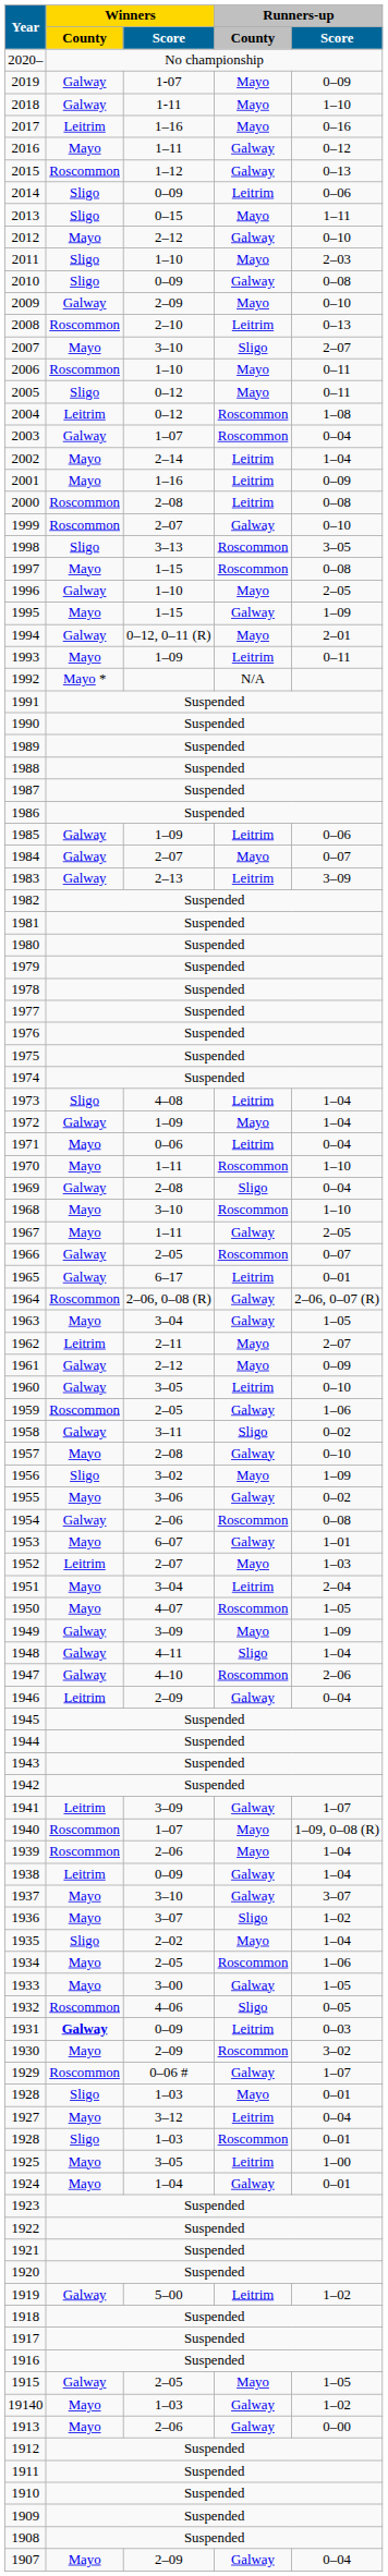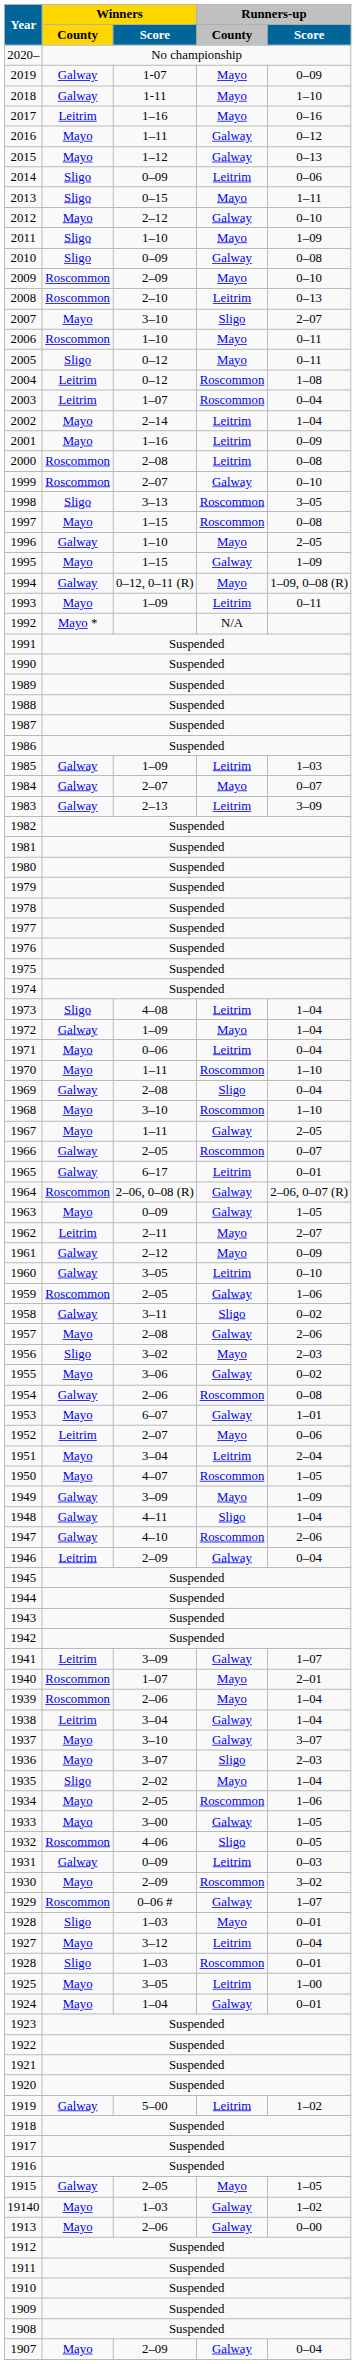 <table class="wikitable" style="text-align:center;">
 <tr>
 <th rowspan="2" style="background:#069; color:white;">Year</th>
 <th colspan="2" style="background:gold;">Winners</th>
 <th colspan="2" style="background:silver;">Runners-up</th>
 </tr>
 <tr>
 <th style="background:gold;">County</th>
 <th style="background:#069; color:white;">Score</th>
 <th style="background:silver;">County</th>
 <th style="background:#069; color:white;">Score</th>
 </tr>
 <tr>
 <td>2020–</td>
 <td colspan="4">No championship</td>
 </tr>
 <tr>
 <td>2019</td>
 <td><a href='#'>Galway</a></td>
 <td>1-07</td>
 <td><a href='#'>Mayo</a></td>
 <td>0–09</td>
 </tr>
 <tr>
 <td>2018</td>
 <td><a href='#'>Galway</a></td>
 <td>1-11</td>
 <td><a href='#'>Mayo</a></td>
 <td>1–10</td>
 </tr>
 <tr>
 <td>2017</td>
 <td><a href='#'>Leitrim</a></td>
 <td>1–16</td>
 <td><a href='#'>Mayo</a></td>
 <td>0–16</td>
 </tr>
 <tr>
 <td>2016</td>
 <td><a href='#'>Mayo</a></td>
 <td>1–11</td>
 <td><a href='#'>Galway</a></td>
 <td>0–12</td>
 </tr>
 <tr>
 <td>2015</td>
-<td><a href='#'>Roscommon</a></td>
+<td><a href='#'>Mayo</a></td>
 <td>1–12</td>
 <td><a href='#'>Galway</a></td>
 <td>0–13</td>
 </tr>
 <tr>
 <td>2014</td>
 <td><a href='#'>Sligo</a></td>
 <td>0–09</td>
 <td><a href='#'>Leitrim</a></td>
 <td>0–06</td>
 </tr>
 <tr>
 <td>2013</td>
 <td><a href='#'>Sligo</a></td>
 <td>0–15</td>
 <td><a href='#'>Mayo</a></td>
 <td>1–11</td>
 </tr>
 <tr>
 <td>2012</td>
 <td><a href='#'>Mayo</a></td>
 <td>2–12</td>
 <td><a href='#'>Galway</a></td>
 <td>0–10</td>
 </tr>
 <tr>
 <td>2011</td>
 <td><a href='#'>Sligo</a></td>
 <td>1–10</td>
 <td><a href='#'>Mayo</a></td>
-<td>2–03</td>
+<td>1–09</td>
 </tr>
 <tr>
 <td>2010</td>
 <td><a href='#'>Sligo</a></td>
 <td>0–09</td>
 <td><a href='#'>Galway</a></td>
 <td>0–08</td>
 </tr>
 <tr>
 <td>2009</td>
-<td><a href='#'>Galway</a></td>
+<td><a href='#'>Roscommon</a></td>
 <td>2–09</td>
 <td><a href='#'>Mayo</a></td>
 <td>0–10</td>
 </tr>
 <tr>
 <td>2008</td>
 <td><a href='#'>Roscommon</a></td>
 <td>2–10</td>
 <td><a href='#'>Leitrim</a></td>
 <td>0–13</td>
 </tr>
 <tr>
 <td>2007</td>
 <td><a href='#'>Mayo</a></td>
 <td>3–10</td>
 <td><a href='#'>Sligo</a></td>
 <td>2–07</td>
 </tr>
 <tr>
 <td>2006</td>
 <td><a href='#'>Roscommon</a></td>
 <td>1–10</td>
 <td><a href='#'>Mayo</a></td>
 <td>0–11</td>
 </tr>
 <tr>
 <td>2005</td>
 <td><a href='#'>Sligo</a></td>
 <td>0–12</td>
 <td><a href='#'>Mayo</a></td>
 <td>0–11</td>
 </tr>
 <tr>
 <td>2004</td>
 <td><a href='#'>Leitrim</a></td>
 <td>0–12</td>
 <td><a href='#'>Roscommon</a></td>
 <td>1–08</td>
 </tr>
 <tr>
 <td>2003</td>
-<td><a href='#'>Galway</a></td>
+<td><a href='#'>Leitrim</a></td>
 <td>1–07</td>
 <td><a href='#'>Roscommon</a></td>
 <td>0–04</td>
 </tr>
 <tr>
 <td>2002</td>
 <td><a href='#'>Mayo</a></td>
 <td>2–14</td>
 <td><a href='#'>Leitrim</a></td>
 <td>1–04</td>
 </tr>
 <tr>
 <td>2001</td>
 <td><a href='#'>Mayo</a></td>
 <td>1–16</td>
 <td><a href='#'>Leitrim</a></td>
 <td>0–09</td>
 </tr>
 <tr>
 <td>2000</td>
 <td><a href='#'>Roscommon</a></td>
 <td>2–08</td>
 <td><a href='#'>Leitrim</a></td>
 <td>0–08</td>
 </tr>
 <tr>
 <td>1999</td>
 <td><a href='#'>Roscommon</a></td>
 <td>2–07</td>
 <td><a href='#'>Galway</a></td>
 <td>0–10</td>
 </tr>
 <tr>
 <td>1998</td>
 <td><a href='#'>Sligo</a></td>
 <td>3–13</td>
 <td><a href='#'>Roscommon</a></td>
 <td>3–05</td>
 </tr>
 <tr>
 <td>1997</td>
 <td><a href='#'>Mayo</a></td>
 <td>1–15</td>
 <td><a href='#'>Roscommon</a></td>
 <td>0–08</td>
 </tr>
 <tr>
 <td>1996</td>
 <td><a href='#'>Galway</a></td>
 <td>1–10</td>
 <td><a href='#'>Mayo</a></td>
 <td>2–05</td>
 </tr>
 <tr>
 <td>1995</td>
 <td><a href='#'>Mayo</a></td>
 <td>1–15</td>
 <td><a href='#'>Galway</a></td>
 <td>1–09</td>
 </tr>
 <tr>
 <td>1994</td>
 <td><a href='#'>Galway</a></td>
 <td>0–12, 0–11 (R)</td>
 <td><a href='#'>Mayo</a></td>
-<td>2–01</td>
+<td>1–09, 0–08 (R)</td>
 </tr>
 <tr>
 <td>1993</td>
 <td><a href='#'>Mayo</a></td>
 <td>1–09</td>
 <td><a href='#'>Leitrim</a></td>
 <td>0–11</td>
 </tr>
 <tr>
 <td>1992</td>
 <td><a href='#'>Mayo</a> *</td>
 <td></td>
 <td>N/A</td>
 <td></td>
 </tr>
 <tr>
 <td>1991</td>
 <td colspan="4">Suspended</td>
 </tr>
 <tr>
 <td>1990</td>
 <td colspan="4">Suspended</td>
 </tr>
 <tr>
 <td>1989</td>
 <td colspan="4">Suspended</td>
 </tr>
 <tr>
 <td>1988</td>
 <td colspan="4">Suspended</td>
 </tr>
 <tr>
 <td>1987</td>
 <td colspan="4">Suspended</td>
 </tr>
 <tr>
 <td>1986</td>
 <td colspan="4">Suspended</td>
 </tr>
 <tr>
 <td>1985</td>
 <td><a href='#'>Galway</a></td>
 <td>1–09</td>
 <td><a href='#'>Leitrim</a></td>
-<td>0–06</td>
+<td>1–03</td>
 </tr>
 <tr>
 <td>1984</td>
 <td><a href='#'>Galway</a></td>
 <td>2–07</td>
 <td><a href='#'>Mayo</a></td>
 <td>0–07</td>
 </tr>
 <tr>
 <td>1983</td>
 <td><a href='#'>Galway</a></td>
 <td>2–13</td>
 <td><a href='#'>Leitrim</a></td>
 <td>3–09</td>
 </tr>
 <tr>
 <td>1982</td>
 <td colspan="4">Suspended</td>
 </tr>
 <tr>
 <td>1981</td>
 <td colspan="4">Suspended</td>
 </tr>
 <tr>
 <td>1980</td>
 <td colspan="4">Suspended</td>
 </tr>
 <tr>
 <td>1979</td>
 <td colspan="4">Suspended</td>
 </tr>
 <tr>
 <td>1978</td>
 <td colspan="4">Suspended</td>
 </tr>
 <tr>
 <td>1977</td>
 <td colspan="4">Suspended</td>
 </tr>
 <tr>
 <td>1976</td>
 <td colspan="4">Suspended</td>
 </tr>
 <tr>
 <td>1975</td>
 <td colspan="4">Suspended</td>
 </tr>
 <tr>
 <td>1974</td>
 <td colspan="4">Suspended</td>
 </tr>
 <tr>
 <td>1973</td>
 <td><a href='#'>Sligo</a></td>
 <td>4–08</td>
 <td><a href='#'>Leitrim</a></td>
 <td>1–04</td>
 </tr>
 <tr>
 <td>1972</td>
 <td><a href='#'>Galway</a></td>
 <td>1–09</td>
 <td><a href='#'>Mayo</a></td>
 <td>1–04</td>
 </tr>
 <tr>
 <td>1971</td>
 <td><a href='#'>Mayo</a></td>
 <td>0–06</td>
 <td><a href='#'>Leitrim</a></td>
 <td>0–04</td>
 </tr>
 <tr>
 <td>1970</td>
 <td><a href='#'>Mayo</a></td>
 <td>1–11</td>
 <td><a href='#'>Roscommon</a></td>
 <td>1–10</td>
 </tr>
 <tr>
 <td>1969</td>
 <td><a href='#'>Galway</a></td>
 <td>2–08</td>
 <td><a href='#'>Sligo</a></td>
 <td>0–04</td>
 </tr>
 <tr>
 <td>1968</td>
 <td><a href='#'>Mayo</a></td>
 <td>3–10</td>
 <td><a href='#'>Roscommon</a></td>
 <td>1–10</td>
 </tr>
 <tr>
 <td>1967</td>
 <td><a href='#'>Mayo</a></td>
 <td>1–11</td>
 <td><a href='#'>Galway</a></td>
 <td>2–05</td>
 </tr>
 <tr>
 <td>1966</td>
 <td><a href='#'>Galway</a></td>
 <td>2–05</td>
 <td><a href='#'>Roscommon</a></td>
 <td>0–07</td>
 </tr>
 <tr>
 <td>1965</td>
 <td><a href='#'>Galway</a></td>
 <td>6–17</td>
 <td><a href='#'>Leitrim</a></td>
 <td>0–01</td>
 </tr>
 <tr>
 <td>1964</td>
 <td><a href='#'>Roscommon</a></td>
 <td>2–06, 0–08 (R)</td>
 <td><a href='#'>Galway</a></td>
 <td>2–06, 0–07 (R)</td>
 </tr>
 <tr>
 <td>1963</td>
 <td><a href='#'>Mayo</a></td>
-<td>3–04</td>
+<td>0–09</td>
 <td><a href='#'>Galway</a></td>
 <td>1–05</td>
 </tr>
 <tr>
 <td>1962</td>
 <td><a href='#'>Leitrim</a></td>
 <td>2–11</td>
 <td><a href='#'>Mayo</a></td>
 <td>2–07</td>
 </tr>
 <tr>
 <td>1961</td>
 <td><a href='#'>Galway</a></td>
 <td>2–12</td>
 <td><a href='#'>Mayo</a></td>
 <td>0–09</td>
 </tr>
 <tr>
 <td>1960</td>
 <td><a href='#'>Galway</a></td>
 <td>3–05</td>
 <td><a href='#'>Leitrim</a></td>
 <td>0–10</td>
 </tr>
 <tr>
 <td>1959</td>
 <td><a href='#'>Roscommon</a></td>
 <td>2–05</td>
 <td><a href='#'>Galway</a></td>
 <td>1–06</td>
 </tr>
 <tr>
 <td>1958</td>
 <td><a href='#'>Galway</a></td>
 <td>3–11</td>
 <td><a href='#'>Sligo</a></td>
 <td>0–02</td>
 </tr>
 <tr>
 <td>1957</td>
 <td><a href='#'>Mayo</a></td>
 <td>2–08</td>
 <td><a href='#'>Galway</a></td>
-<td>0–10</td>
+<td>2–06</td>
 </tr>
 <tr>
 <td>1956</td>
 <td><a href='#'>Sligo</a></td>
 <td>3–02</td>
 <td><a href='#'>Mayo</a></td>
-<td>1–09</td>
+<td>2–03</td>
 </tr>
 <tr>
 <td>1955</td>
 <td><a href='#'>Mayo</a></td>
 <td>3–06</td>
 <td><a href='#'>Galway</a></td>
 <td>0–02</td>
 </tr>
 <tr>
 <td>1954</td>
 <td><a href='#'>Galway</a></td>
 <td>2–06</td>
 <td><a href='#'>Roscommon</a></td>
 <td>0–08</td>
 </tr>
 <tr>
 <td>1953</td>
 <td><a href='#'>Mayo</a></td>
 <td>6–07</td>
 <td><a href='#'>Galway</a></td>
 <td>1–01</td>
 </tr>
 <tr>
 <td>1952</td>
 <td><a href='#'>Leitrim</a></td>
 <td>2–07</td>
 <td><a href='#'>Mayo</a></td>
-<td>1–03</td>
+<td>0–06</td>
 </tr>
 <tr>
 <td>1951</td>
 <td><a href='#'>Mayo</a></td>
 <td>3–04</td>
 <td><a href='#'>Leitrim</a></td>
 <td>2–04</td>
 </tr>
 <tr>
 <td>1950</td>
 <td><a href='#'>Mayo</a></td>
 <td>4–07</td>
 <td><a href='#'>Roscommon</a></td>
 <td>1–05</td>
 </tr>
 <tr>
 <td>1949</td>
 <td><a href='#'>Galway</a></td>
 <td>3–09</td>
 <td><a href='#'>Mayo</a></td>
 <td>1–09</td>
 </tr>
 <tr>
 <td>1948</td>
 <td><a href='#'>Galway</a></td>
 <td>4–11</td>
 <td><a href='#'>Sligo</a></td>
 <td>1–04</td>
 </tr>
 <tr>
 <td>1947</td>
 <td><a href='#'>Galway</a></td>
 <td>4–10</td>
 <td><a href='#'>Roscommon</a></td>
 <td>2–06</td>
 </tr>
 <tr>
 <td>1946</td>
 <td><a href='#'>Leitrim</a></td>
 <td>2–09</td>
 <td><a href='#'>Galway</a></td>
 <td>0–04</td>
 </tr>
 <tr>
 <td>1945</td>
 <td colspan="4">Suspended</td>
 </tr>
 <tr>
 <td>1944</td>
 <td colspan="4">Suspended</td>
 </tr>
 <tr>
 <td>1943</td>
 <td colspan="4">Suspended</td>
 </tr>
 <tr>
 <td>1942</td>
 <td colspan="4">Suspended</td>
 </tr>
 <tr>
 <td>1941</td>
 <td><a href='#'>Leitrim</a></td>
 <td>3–09</td>
 <td><a href='#'>Galway</a></td>
 <td>1–07</td>
 </tr>
 <tr>
 <td>1940</td>
 <td><a href='#'>Roscommon</a></td>
 <td>1–07</td>
 <td><a href='#'>Mayo</a></td>
-<td>1–09, 0–08 (R)</td>
+<td>2–01</td>
 </tr>
 <tr>
 <td>1939</td>
 <td><a href='#'>Roscommon</a></td>
 <td>2–06</td>
 <td><a href='#'>Mayo</a></td>
 <td>1–04</td>
 </tr>
 <tr>
 <td>1938</td>
 <td><a href='#'>Leitrim</a></td>
-<td>0–09</td>
+<td>3–04</td>
 <td><a href='#'>Galway</a></td>
 <td>1–04</td>
 </tr>
 <tr>
 <td>1937</td>
 <td><a href='#'>Mayo</a></td>
 <td>3–10</td>
 <td><a href='#'>Galway</a></td>
 <td>3–07</td>
 </tr>
 <tr>
 <td>1936</td>
 <td><a href='#'>Mayo</a></td>
 <td>3–07</td>
 <td><a href='#'>Sligo</a></td>
-<td>1–02</td>
+<td>2–03</td>
 </tr>
 <tr>
 <td>1935</td>
 <td><a href='#'>Sligo</a></td>
 <td>2–02</td>
 <td><a href='#'>Mayo</a></td>
 <td>1–04</td>
 </tr>
 <tr>
 <td>1934</td>
 <td><a href='#'>Mayo</a></td>
 <td>2–05</td>
 <td><a href='#'>Roscommon</a></td>
 <td>1–06</td>
 </tr>
 <tr>
 <td>1933</td>
 <td><a href='#'>Mayo</a></td>
 <td>3–00</td>
 <td><a href='#'>Galway</a></td>
 <td>1–05</td>
 </tr>
 <tr>
 <td>1932</td>
 <td><a href='#'>Roscommon</a></td>
 <td>4–06</td>
 <td><a href='#'>Sligo</a></td>
 <td>0–05</td>
 </tr>
 <tr>
 <td>1931</td>
-<td><strong><a href='#'>Galway</a></strong></td>
+<td><a href='#'>Galway</a></td>
 <td>0–09</td>
 <td><a href='#'>Leitrim</a></td>
 <td>0–03</td>
 </tr>
 <tr>
 <td>1930</td>
 <td><a href='#'>Mayo</a></td>
 <td>2–09</td>
 <td><a href='#'>Roscommon</a></td>
 <td>3–02</td>
 </tr>
 <tr>
 <td>1929</td>
 <td><a href='#'>Roscommon</a></td>
 <td>0–06 #</td>
 <td><a href='#'>Galway</a></td>
 <td>1–07</td>
 </tr>
 <tr>
 <td>1928</td>
 <td><a href='#'>Sligo</a></td>
 <td>1–03</td>
 <td><a href='#'>Mayo</a></td>
 <td>0–01</td>
 </tr>
 <tr>
 <td>1927</td>
 <td><a href='#'>Mayo</a></td>
 <td>3–12</td>
 <td><a href='#'>Leitrim</a></td>
 <td>0–04</td>
 </tr>
 <tr>
 <td>1928</td>
 <td><a href='#'>Sligo</a></td>
 <td>1–03</td>
 <td><a href='#'>Roscommon</a></td>
 <td>0–01</td>
 </tr>
 <tr>
 <td>1925</td>
 <td><a href='#'>Mayo</a></td>
 <td>3–05</td>
 <td><a href='#'>Leitrim</a></td>
 <td>1–00</td>
 </tr>
 <tr>
 <td>1924</td>
 <td><a href='#'>Mayo</a></td>
 <td>1–04</td>
 <td><a href='#'>Galway</a></td>
 <td>0–01</td>
 </tr>
 <tr>
 <td>1923</td>
 <td colspan="4">Suspended</td>
 </tr>
 <tr>
 <td>1922</td>
 <td colspan="4">Suspended</td>
 </tr>
 <tr>
 <td>1921</td>
 <td colspan="4">Suspended</td>
 </tr>
 <tr>
 <td>1920</td>
 <td colspan="4">Suspended</td>
 </tr>
 <tr>
 <td>1919</td>
 <td><a href='#'>Galway</a></td>
 <td>5–00</td>
 <td><a href='#'>Leitrim</a></td>
 <td>1–02</td>
 </tr>
 <tr>
 <td>1918</td>
 <td colspan="4">Suspended</td>
 </tr>
 <tr>
 <td>1917</td>
 <td colspan="4">Suspended</td>
 </tr>
 <tr>
 <td>1916</td>
 <td colspan="4">Suspended</td>
 </tr>
 <tr>
 <td>1915</td>
 <td><a href='#'>Galway</a></td>
 <td>2–05</td>
 <td><a href='#'>Mayo</a></td>
 <td>1–05</td>
 </tr>
 <tr>
 <td>19140</td>
 <td><a href='#'>Mayo</a></td>
 <td>1–03</td>
 <td><a href='#'>Galway</a></td>
 <td>1–02</td>
 </tr>
 <tr>
 <td>1913</td>
 <td><a href='#'>Mayo</a></td>
 <td>2–06</td>
 <td><a href='#'>Galway</a></td>
 <td>0–00</td>
 </tr>
 <tr>
 <td>1912</td>
 <td colspan="4">Suspended</td>
 </tr>
 <tr>
 <td>1911</td>
 <td colspan="4">Suspended</td>
 </tr>
 <tr>
 <td>1910</td>
 <td colspan="4">Suspended</td>
 </tr>
 <tr>
 <td>1909</td>
 <td colspan="4">Suspended</td>
 </tr>
 <tr>
 <td>1908</td>
 <td colspan="4">Suspended</td>
 </tr>
 <tr>
 <td>1907</td>
 <td><a href='#'>Mayo</a></td>
 <td>2–09</td>
 <td><a href='#'>Galway</a></td>
 <td>0–04</td>
 </tr>
 </table>
